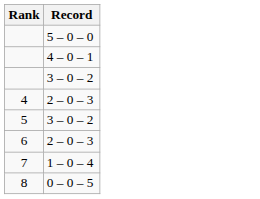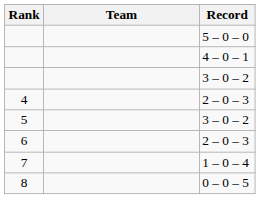 <table class="wikitable">
 <tr>
 <th width=40>Rank</th>
+<th width=180>Team</th>
 <th width=60>Record</th>
 </tr>
 <tr>
 <td align=center></td>
+<td></td>
 <td>5 – 0 – 0</td>
 </tr>
 <tr>
 <td align=center></td>
+<td></td>
 <td>4 – 0 – 1</td>
 </tr>
 <tr>
 <td align=center></td>
+<td></td>
 <td>3 – 0 – 2</td>
 </tr>
 <tr>
 <td align=center>4</td>
+<td></td>
 <td>2 – 0 – 3</td>
 </tr>
 <tr>
 <td align=center>5</td>
+<td></td>
 <td>3 – 0 – 2</td>
 </tr>
 <tr>
 <td align=center>6</td>
+<td></td>
 <td>2 – 0 – 3</td>
 </tr>
 <tr>
 <td align=center>7</td>
+<td></td>
 <td>1 – 0 – 4</td>
 </tr>
 <tr>
 <td align=center>8</td>
+<td></td>
 <td>0 – 0 – 5</td>
 </tr>
 </table>
